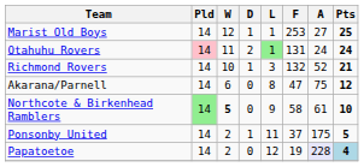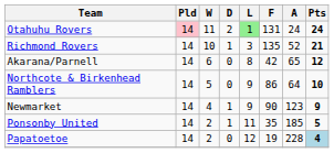 <table class="wikitable" style="text-align:center;">
 <tr>
 <th width=215>Team</th>
 <th width=20 abbr="Played">Pld</th>
 <th width=20 abbr="Won">W</th>
 <th width=20 abbr="Drawn">D</th>
 <th width=20 abbr="Lost">L</th>
 <th width=20 abbr="For">F</th>
 <th width=20 abbr="Against">A</th>
 <th width=20 abbr="Points">Pts</th>
-</tr>
-<tr>
-<td style="text-align:left;"><a href='#'>Marist Old Boys</a></td>
-<td>14</td>
-<td>12</td>
-<td>1</td>
-<td>1</td>
-<td>253</td>
-<td>27</td>
-<td><strong>25</strong></td>
 </tr>
 <tr>
 <td style="text-align:left;"><a href='#'>Otahuhu Rovers</a></td>
 <td style="background: pink;">14</td>
 <td>11</td>
 <td>2</td>
 <td style="background: lightgreen;">1</td>
 <td>131</td>
 <td>24</td>
 <td><strong>24</strong></td>
 </tr>
 <tr>
 <td style="text-align:left;"><a href='#'>Richmond Rovers</a></td>
 <td>14</td>
 <td>10</td>
 <td>1</td>
 <td>3</td>
-<td>132</td>
+<td>135</td>
 <td>52</td>
 <td><strong>21</strong></td>
 </tr>
 <tr>
 <td style="text-align:left;">Akarana/Parnell</td>
 <td>14</td>
 <td>6</td>
 <td>0</td>
 <td>8</td>
-<td>47</td>
-<td>75</td>
+<td>42</td>
+<td>65</td>
 <td><strong>12</strong></td>
 </tr>
 <tr>
 <td style="text-align:left;"><a href='#'>Northcote & Birkenhead Ramblers</a></td>
-<td style="background: lightgreen;">14</td>
-<td><strong>5</strong></td>
+<td>14</td>
+<td>5</td>
 <td>0</td>
 <td>9</td>
-<td>58</td>
-<td>61</td>
+<td>86</td>
+<td>64</td>
 <td><strong>10</strong></td>
+</tr>
+<tr>
+<td style="text-align:left;">Newmarket</td>
+<td>14</td>
+<td>4</td>
+<td>1</td>
+<td>9</td>
+<td>90</td>
+<td>123</td>
+<td><strong>9</strong></td>
 </tr>
 <tr>
 <td style="text-align:left;"><a href='#'>Ponsonby United</a></td>
 <td>14</td>
 <td>2</td>
 <td>1</td>
 <td>11</td>
-<td>37</td>
-<td>175</td>
+<td>35</td>
+<td>185</td>
 <td><strong>5</strong></td>
 </tr>
 <tr>
 <td style="text-align:left;"><a href='#'>Papatoetoe</a></td>
 <td>14</td>
 <td>2</td>
 <td>0</td>
 <td>12</td>
 <td>19</td>
-<td style="background: lavender;">228</td>
+<td>228</td>
 <td style="background: lightblue;"><strong>4</strong></td>
 </tr>
 <tr>
 </tr>
 </table>
